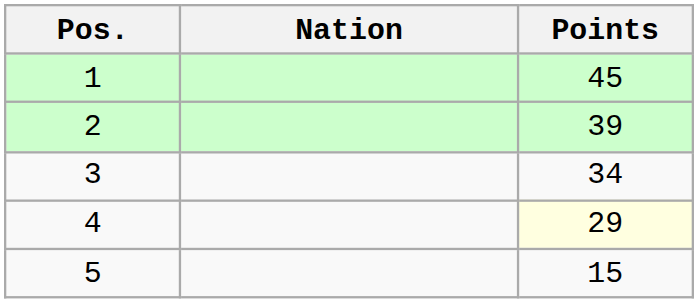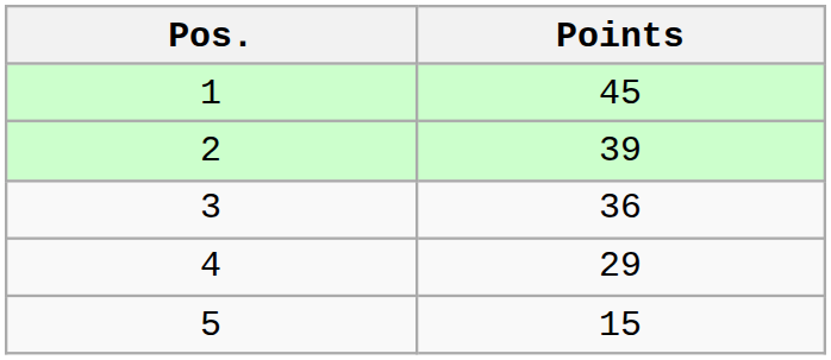 <table class="wikitable gauche" cellspacing="1" style="width:300px;">
 <tr style="background:#efefef; text-align:center;">
 <th style="width:70px;">Pos.</th>
-<th>Nation</th>
 <th style="width:70px;">Points</th>
 </tr>
 <tr style="vertical-align:top; text-align:center; background:#ccffcc;">
 <td>1</td>
-<td style="text-align:left;"></td>
 <td>45</td>
 </tr>
 <tr style="vertical-align:top; text-align:center; background:#ccffcc;">
 <td>2</td>
-<td style="text-align:left;"></td>
 <td>39</td>
 </tr>
 <tr style="vertical-align:top; text-align:center;">
 <td>3</td>
-<td style="text-align:left;"></td>
-<td>34</td>
+<td>36</td>
 </tr>
 <tr style="vertical-align:top; text-align:center;">
 <td>4</td>
-<td style="text-align:left;"></td>
-<td style="background: lightyellow;">29</td>
+<td>29</td>
 </tr>
 <tr style="vertical-align:top; text-align:center;">
 <td>5</td>
-<td style="text-align:left;"></td>
 <td>15</td>
 </tr>
 </table>
